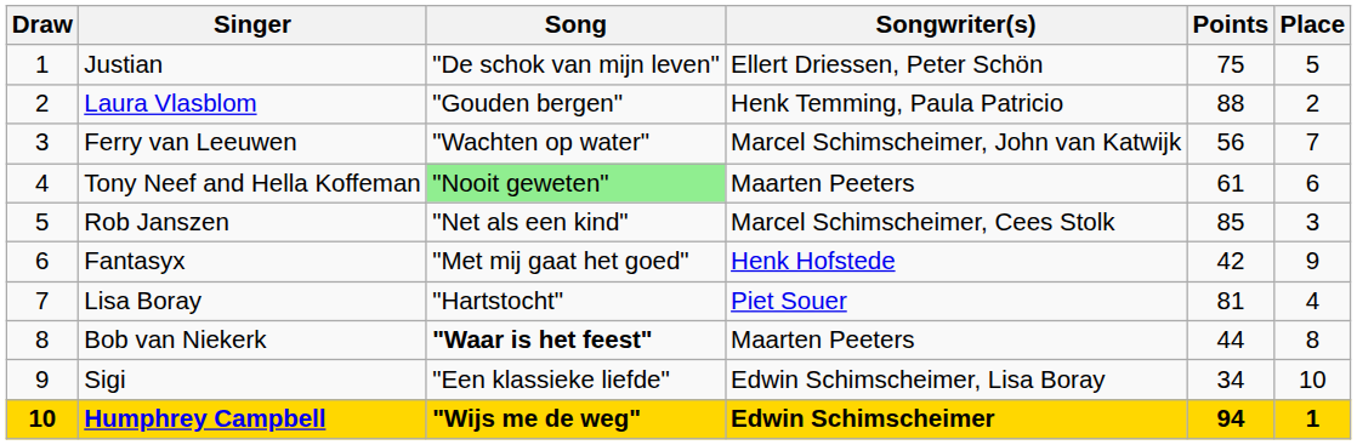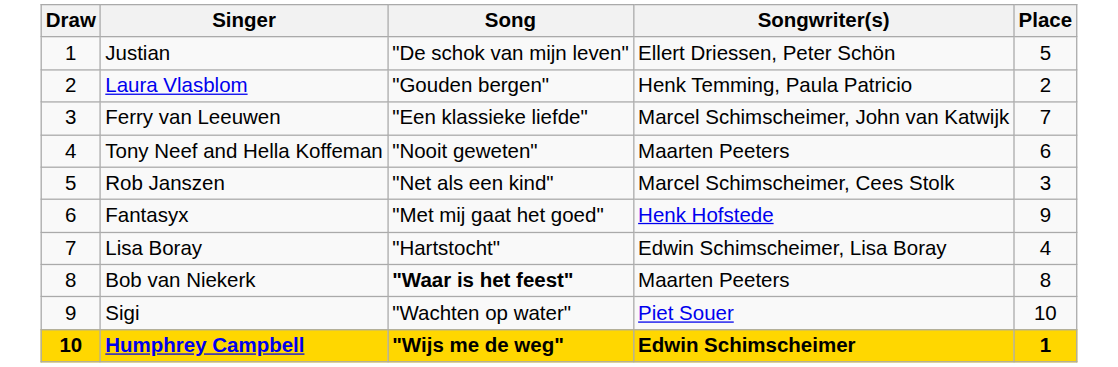 <table class="sortable wikitable" style="margin: 1em auto 1em auto; text-align:center;">
 <tr>
 <th>Draw</th>
 <th>Singer</th>
 <th>Song</th>
 <th>Songwriter(s)</th>
-<th>Points</th>
 <th>Place</th>
 </tr>
 <tr>
 <td>1</td>
 <td align="left">Justian</td>
 <td align="left">"De schok van mijn leven"</td>
 <td align="left">Ellert Driessen, Peter Schön</td>
-<td>75</td>
 <td>5</td>
 </tr>
 <tr>
 <td>2</td>
 <td align="left"><a href='#'>Laura Vlasblom</a></td>
 <td align="left">"Gouden bergen"</td>
 <td align="left">Henk Temming, Paula Patricio</td>
-<td>88</td>
 <td>2</td>
 </tr>
 <tr>
 <td>3</td>
 <td align="left">Ferry van Leeuwen</td>
-<td align="left">"Wachten op water"</td>
+<td align="left">"Een klassieke liefde"</td>
 <td align="left">Marcel Schimscheimer, John van Katwijk</td>
-<td>56</td>
 <td>7</td>
 </tr>
 <tr>
 <td>4</td>
 <td align="left">Tony Neef and Hella Koffeman</td>
-<td align="left" style="background: lightgreen;">"Nooit geweten"</td>
+<td align="left">"Nooit geweten"</td>
 <td align="left">Maarten Peeters</td>
-<td>61</td>
 <td>6</td>
 </tr>
 <tr>
 <td>5</td>
 <td align="left">Rob Janszen</td>
 <td align="left">"Net als een kind"</td>
 <td align="left">Marcel Schimscheimer, Cees Stolk</td>
-<td>85</td>
 <td>3</td>
 </tr>
 <tr>
 <td>6</td>
 <td align="left">Fantasyx</td>
 <td align="left">"Met mij gaat het goed"</td>
 <td align="left"><a href='#'>Henk Hofstede</a></td>
-<td>42</td>
 <td>9</td>
 </tr>
 <tr>
 <td>7</td>
 <td align="left">Lisa Boray</td>
 <td align="left">"Hartstocht"</td>
-<td align="left"><a href='#'>Piet Souer</a></td>
-<td>81</td>
+<td align="left">Edwin Schimscheimer, Lisa Boray</td>
 <td>4</td>
 </tr>
 <tr>
 <td>8</td>
 <td align="left">Bob van Niekerk</td>
 <td align="left"><strong>"Waar is het feest"</strong></td>
 <td align="left">Maarten Peeters</td>
-<td>44</td>
 <td>8</td>
 </tr>
 <tr>
 <td>9</td>
 <td align="left">Sigi</td>
-<td align="left">"Een klassieke liefde"</td>
-<td align="left">Edwin Schimscheimer, Lisa Boray</td>
-<td>34</td>
+<td align="left">"Wachten op water"</td>
+<td align="left"><a href='#'>Piet Souer</a></td>
 <td>10</td>
 </tr>
 <tr style="font-weight:bold; background:gold;">
 <td>10</td>
 <td align="left"><a href='#'>Humphrey Campbell</a></td>
 <td align="left">"Wijs me de weg"</td>
 <td align="left">Edwin Schimscheimer</td>
-<td>94</td>
 <td>1</td>
 </tr>
 </table>
